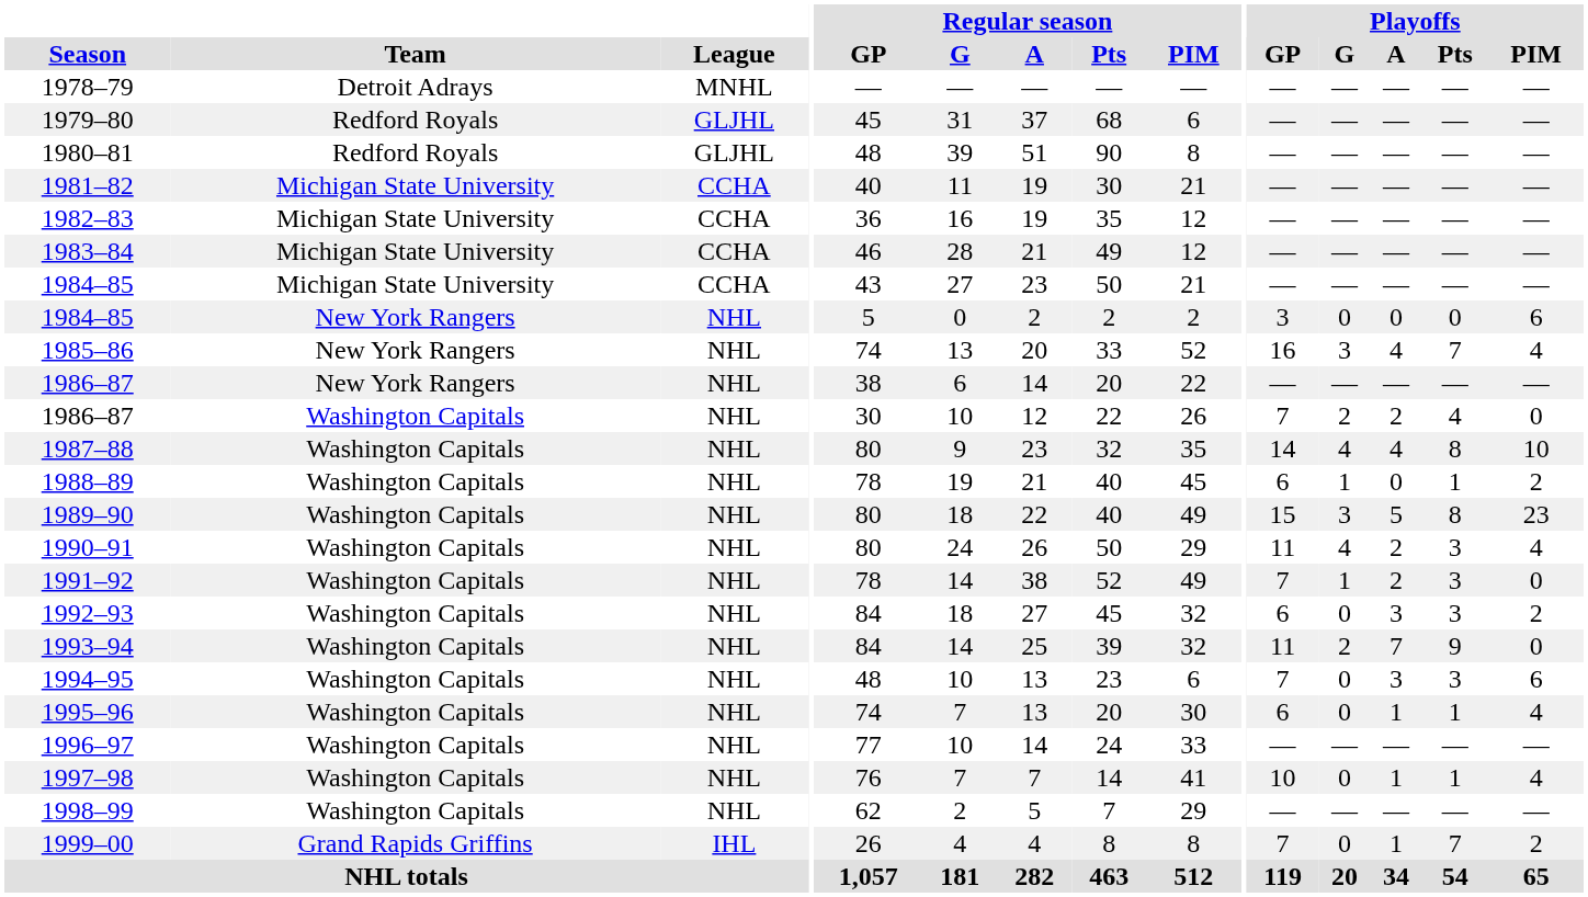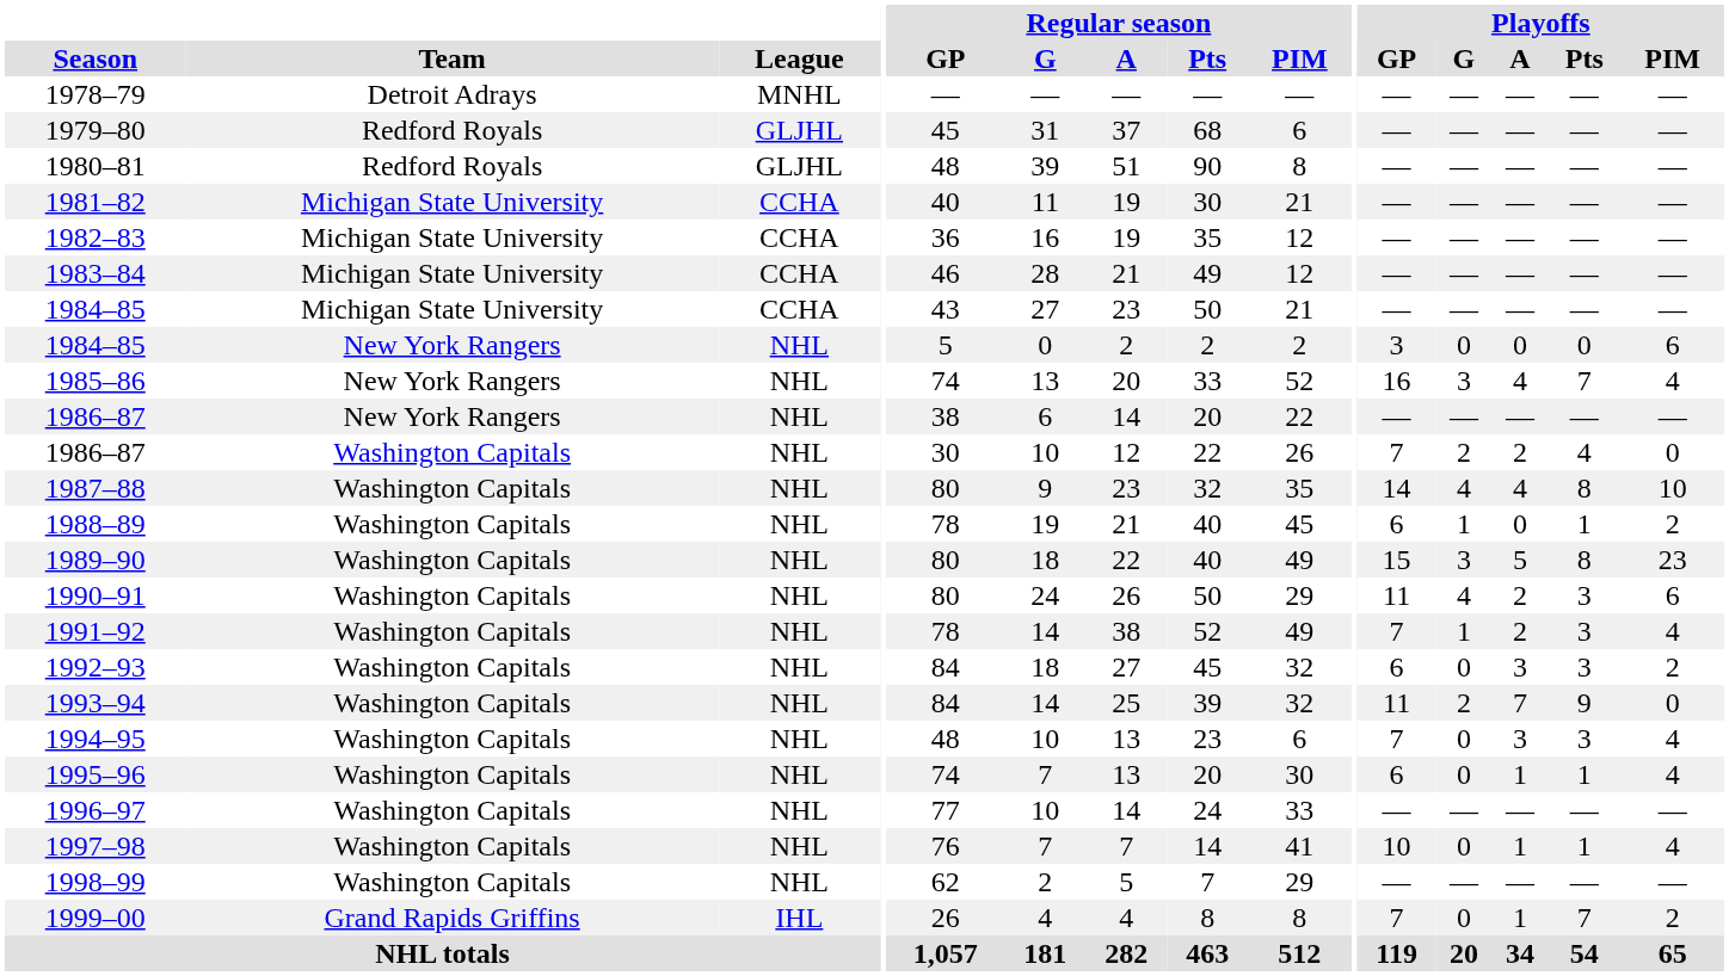 <table border="0" cellpadding="1" cellspacing="0" style="text-align:center; width:60em">
 <tr bgcolor="#e0e0e0">
 <th colspan="3" bgcolor="#ffffff"></th>
 <th rowspan="100" bgcolor="#ffffff"></th>
 <th colspan="5"><a href='#'>Regular season</a></th>
 <th rowspan="100" bgcolor="#ffffff"></th>
 <th colspan="5"><a href='#'>Playoffs</a></th>
 </tr>
 <tr bgcolor="#e0e0e0">
 <th><a href='#'>Season</a></th>
 <th>Team</th>
 <th>League</th>
 <th>GP</th>
 <th><a href='#'>G</a></th>
 <th><a href='#'>A</a></th>
 <th><a href='#'>Pts</a></th>
 <th><a href='#'>PIM</a></th>
 <th>GP</th>
 <th>G</th>
 <th>A</th>
 <th>Pts</th>
 <th>PIM</th>
 </tr>
 <tr>
 <td>1978–79</td>
 <td>Detroit Adrays</td>
 <td>MNHL</td>
 <td>—</td>
 <td>—</td>
 <td>—</td>
 <td>—</td>
 <td>—</td>
 <td>—</td>
 <td>—</td>
 <td>—</td>
 <td>—</td>
 <td>—</td>
 </tr>
 <tr bgcolor="#f0f0f0">
 <td>1979–80</td>
 <td>Redford Royals</td>
 <td><a href='#'>GLJHL</a></td>
 <td>45</td>
 <td>31</td>
 <td>37</td>
 <td>68</td>
 <td>6</td>
 <td>—</td>
 <td>—</td>
 <td>—</td>
 <td>—</td>
 <td>—</td>
 </tr>
 <tr>
 <td>1980–81</td>
 <td>Redford Royals</td>
 <td>GLJHL</td>
 <td>48</td>
 <td>39</td>
 <td>51</td>
 <td>90</td>
 <td>8</td>
 <td>—</td>
 <td>—</td>
 <td>—</td>
 <td>—</td>
 <td>—</td>
 </tr>
 <tr bgcolor="#f0f0f0">
 <td><a href='#'>1981–82</a></td>
 <td><a href='#'>Michigan State University</a></td>
 <td><a href='#'>CCHA</a></td>
 <td>40</td>
 <td>11</td>
 <td>19</td>
 <td>30</td>
 <td>21</td>
 <td>—</td>
 <td>—</td>
 <td>—</td>
 <td>—</td>
 <td>—</td>
 </tr>
 <tr>
 <td><a href='#'>1982–83</a></td>
 <td>Michigan State University</td>
 <td>CCHA</td>
 <td>36</td>
 <td>16</td>
 <td>19</td>
 <td>35</td>
 <td>12</td>
 <td>—</td>
 <td>—</td>
 <td>—</td>
 <td>—</td>
 <td>—</td>
 </tr>
 <tr bgcolor="#f0f0f0">
 <td><a href='#'>1983–84</a></td>
 <td>Michigan State University</td>
 <td>CCHA</td>
 <td>46</td>
 <td>28</td>
 <td>21</td>
 <td>49</td>
 <td>12</td>
 <td>—</td>
 <td>—</td>
 <td>—</td>
 <td>—</td>
 <td>—</td>
 </tr>
 <tr>
 <td><a href='#'>1984–85</a></td>
 <td>Michigan State University</td>
 <td>CCHA</td>
 <td>43</td>
 <td>27</td>
 <td>23</td>
 <td>50</td>
 <td>21</td>
 <td>—</td>
 <td>—</td>
 <td>—</td>
 <td>—</td>
 <td>—</td>
 </tr>
 <tr bgcolor="#f0f0f0">
 <td><a href='#'>1984–85</a></td>
 <td><a href='#'>New York Rangers</a></td>
 <td><a href='#'>NHL</a></td>
 <td>5</td>
 <td>0</td>
 <td>2</td>
 <td>2</td>
 <td>2</td>
 <td>3</td>
 <td>0</td>
 <td>0</td>
 <td>0</td>
 <td>6</td>
 </tr>
 <tr>
 <td><a href='#'>1985–86</a></td>
 <td>New York Rangers</td>
 <td>NHL</td>
 <td>74</td>
 <td>13</td>
 <td>20</td>
 <td>33</td>
 <td>52</td>
 <td>16</td>
 <td>3</td>
 <td>4</td>
 <td>7</td>
 <td>4</td>
 </tr>
 <tr bgcolor="#f0f0f0">
 <td><a href='#'>1986–87</a></td>
 <td>New York Rangers</td>
 <td>NHL</td>
 <td>38</td>
 <td>6</td>
 <td>14</td>
 <td>20</td>
 <td>22</td>
 <td>—</td>
 <td>—</td>
 <td>—</td>
 <td>—</td>
 <td>—</td>
 </tr>
 <tr>
 <td>1986–87</td>
 <td><a href='#'>Washington Capitals</a></td>
 <td>NHL</td>
 <td>30</td>
 <td>10</td>
 <td>12</td>
 <td>22</td>
 <td>26</td>
 <td>7</td>
 <td>2</td>
 <td>2</td>
 <td>4</td>
 <td>0</td>
 </tr>
 <tr bgcolor="#f0f0f0">
 <td><a href='#'>1987–88</a></td>
 <td>Washington Capitals</td>
 <td>NHL</td>
 <td>80</td>
 <td>9</td>
 <td>23</td>
 <td>32</td>
 <td>35</td>
 <td>14</td>
 <td>4</td>
 <td>4</td>
 <td>8</td>
 <td>10</td>
 </tr>
 <tr>
 <td><a href='#'>1988–89</a></td>
 <td>Washington Capitals</td>
 <td>NHL</td>
 <td>78</td>
 <td>19</td>
 <td>21</td>
 <td>40</td>
 <td>45</td>
 <td>6</td>
 <td>1</td>
 <td>0</td>
 <td>1</td>
 <td>2</td>
 </tr>
 <tr bgcolor="#f0f0f0">
 <td><a href='#'>1989–90</a></td>
 <td>Washington Capitals</td>
 <td>NHL</td>
 <td>80</td>
 <td>18</td>
 <td>22</td>
 <td>40</td>
 <td>49</td>
 <td>15</td>
 <td>3</td>
 <td>5</td>
 <td>8</td>
 <td>23</td>
 </tr>
 <tr>
 <td><a href='#'>1990–91</a></td>
 <td>Washington Capitals</td>
 <td>NHL</td>
 <td>80</td>
 <td>24</td>
 <td>26</td>
 <td>50</td>
 <td>29</td>
 <td>11</td>
 <td>4</td>
 <td>2</td>
 <td>3</td>
-<td>4</td>
+<td>6</td>
 </tr>
 <tr bgcolor="#f0f0f0">
 <td><a href='#'>1991–92</a></td>
 <td>Washington Capitals</td>
 <td>NHL</td>
 <td>78</td>
 <td>14</td>
 <td>38</td>
 <td>52</td>
 <td>49</td>
 <td>7</td>
 <td>1</td>
 <td>2</td>
 <td>3</td>
-<td>0</td>
+<td>4</td>
 </tr>
 <tr>
 <td><a href='#'>1992–93</a></td>
 <td>Washington Capitals</td>
 <td>NHL</td>
 <td>84</td>
 <td>18</td>
 <td>27</td>
 <td>45</td>
 <td>32</td>
 <td>6</td>
 <td>0</td>
 <td>3</td>
 <td>3</td>
 <td>2</td>
 </tr>
 <tr bgcolor="#f0f0f0">
 <td><a href='#'>1993–94</a></td>
 <td>Washington Capitals</td>
 <td>NHL</td>
 <td>84</td>
 <td>14</td>
 <td>25</td>
 <td>39</td>
 <td>32</td>
 <td>11</td>
 <td>2</td>
 <td>7</td>
 <td>9</td>
 <td>0</td>
 </tr>
 <tr>
 <td><a href='#'>1994–95</a></td>
 <td>Washington Capitals</td>
 <td>NHL</td>
 <td>48</td>
 <td>10</td>
 <td>13</td>
 <td>23</td>
 <td>6</td>
 <td>7</td>
 <td>0</td>
 <td>3</td>
 <td>3</td>
-<td>6</td>
+<td>4</td>
 </tr>
 <tr bgcolor="#f0f0f0">
 <td><a href='#'>1995–96</a></td>
 <td>Washington Capitals</td>
 <td>NHL</td>
 <td>74</td>
 <td>7</td>
 <td>13</td>
 <td>20</td>
 <td>30</td>
 <td>6</td>
 <td>0</td>
 <td>1</td>
 <td>1</td>
 <td>4</td>
 </tr>
 <tr>
 <td><a href='#'>1996–97</a></td>
 <td>Washington Capitals</td>
 <td>NHL</td>
 <td>77</td>
 <td>10</td>
 <td>14</td>
 <td>24</td>
 <td>33</td>
 <td>—</td>
 <td>—</td>
 <td>—</td>
 <td>—</td>
 <td>—</td>
 </tr>
 <tr bgcolor="#f0f0f0">
 <td><a href='#'>1997–98</a></td>
 <td>Washington Capitals</td>
 <td>NHL</td>
 <td>76</td>
 <td>7</td>
 <td>7</td>
 <td>14</td>
 <td>41</td>
 <td>10</td>
 <td>0</td>
 <td>1</td>
 <td>1</td>
 <td>4</td>
 </tr>
 <tr>
 <td><a href='#'>1998–99</a></td>
 <td>Washington Capitals</td>
 <td>NHL</td>
 <td>62</td>
 <td>2</td>
 <td>5</td>
 <td>7</td>
 <td>29</td>
 <td>—</td>
 <td>—</td>
 <td>—</td>
 <td>—</td>
 <td>—</td>
 </tr>
 <tr bgcolor="#f0f0f0">
 <td><a href='#'>1999–00</a></td>
 <td><a href='#'>Grand Rapids Griffins</a></td>
 <td><a href='#'>IHL</a></td>
 <td>26</td>
 <td>4</td>
 <td>4</td>
 <td>8</td>
 <td>8</td>
 <td>7</td>
 <td>0</td>
 <td>1</td>
 <td>7</td>
 <td>2</td>
 </tr>
 <tr bgcolor="#e0e0e0">
 <th colspan="3">NHL totals</th>
 <th>1,057</th>
 <th>181</th>
 <th>282</th>
 <th>463</th>
 <th>512</th>
 <th>119</th>
 <th>20</th>
 <th>34</th>
 <th>54</th>
 <th>65</th>
 </tr>
 </table>
